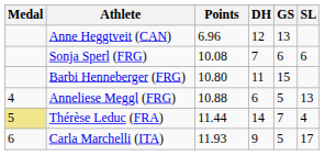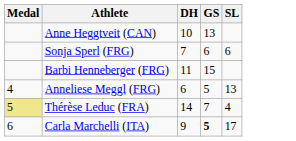 <table class=wikitable style="font-size:100%;" style="text-align:center">
 <tr bgcolor="#efefef">
 <th>Medal</th>
 <th>Athlete</th>
-<th>  Points  </th>
 <th>DH</th>
 <th>GS</th>
 <th>SL</th>
 </tr>
 <tr>
 <td></td>
 <td align=left> <a href='#'>Anne Heggtveit</a> (<a href='#'>CAN</a>)</td>
-<td>6.96</td>
-<td>12</td>
+<td>10</td>
 <td>13</td>
 <td></td>
 </tr>
 <tr>
 <td></td>
 <td align=left> <a href='#'>Sonja Sperl</a> (<a href='#'>FRG</a>)</td>
-<td>10.08</td>
 <td>7</td>
 <td>6</td>
 <td>6</td>
 </tr>
 <tr>
 <td></td>
 <td align=left> <a href='#'>Barbi Henneberger</a> (<a href='#'>FRG</a>)  </td>
-<td>10.80</td>
 <td>11</td>
 <td>15</td>
 <td></td>
 </tr>
 <tr>
 <td>4</td>
 <td align=left> <a href='#'>Anneliese Meggl</a> (<a href='#'>FRG</a>)</td>
-<td>10.88</td>
 <td>6</td>
 <td>5</td>
 <td>13</td>
 </tr>
 <tr>
 <td style="background: khaki;">5</td>
 <td align=left> <a href='#'>Thérèse Leduc</a> (<a href='#'>FRA</a>)</td>
-<td>11.44</td>
 <td>14</td>
 <td>7</td>
 <td>4</td>
 </tr>
 <tr>
 <td>6</td>
 <td align=left> <a href='#'>Carla Marchelli</a> (<a href='#'>ITA</a>)</td>
-<td>11.93</td>
 <td>9</td>
-<td>5</td>
+<td><strong>5</strong></td>
 <td>17</td>
 </tr>
 </table>
